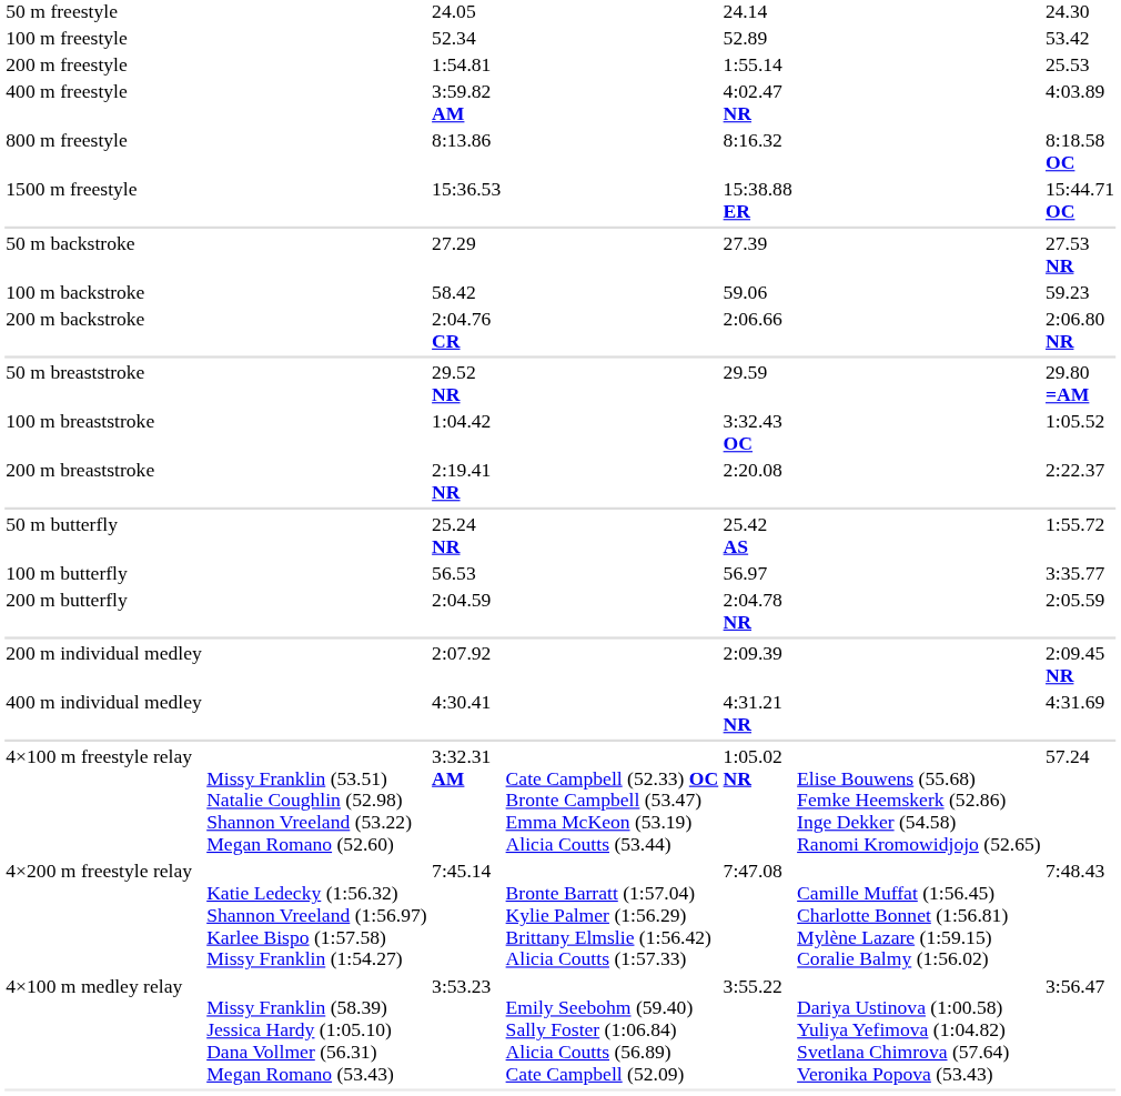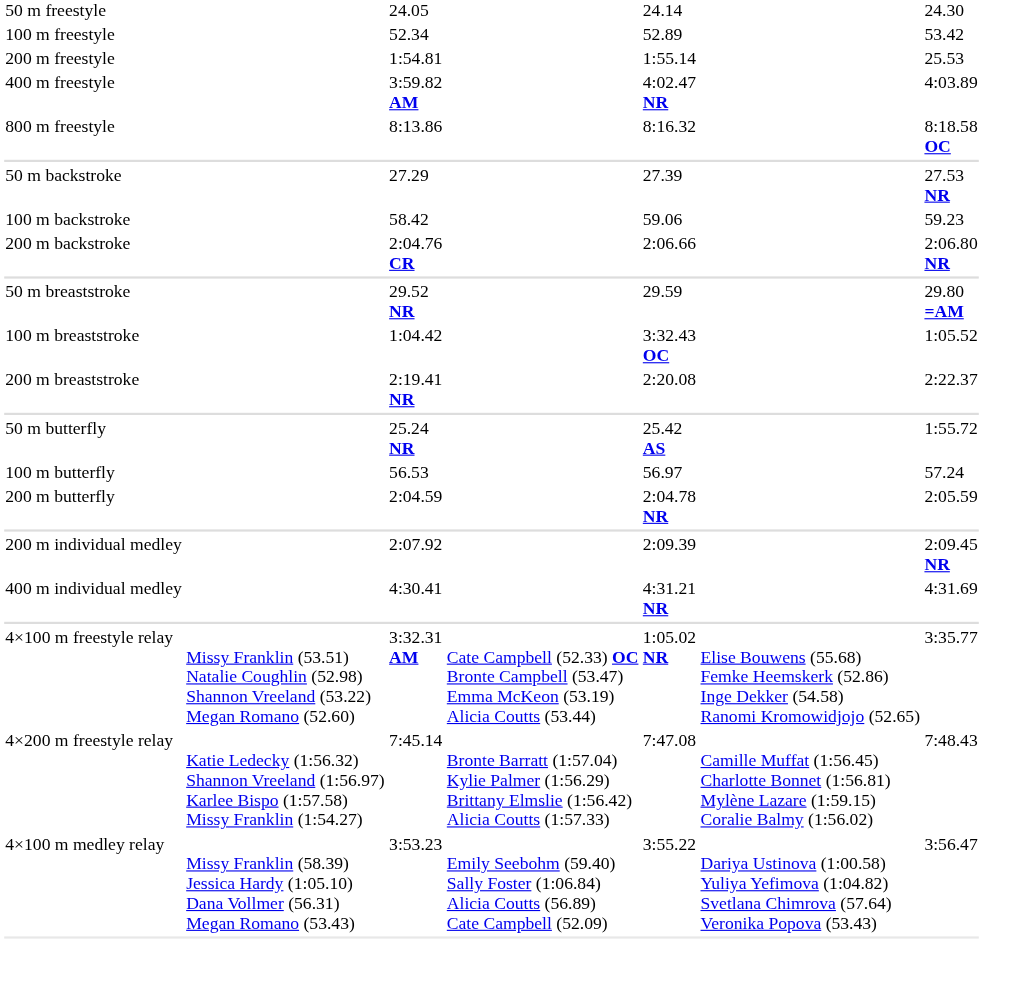 <table>
 <tr valign="top">
 <td>50 m freestyle<div></div></td>
 <td></td>
 <td>24.05</td>
 <td></td>
 <td>24.14</td>
 <td></td>
 <td>24.30</td>
 </tr>
 <tr valign="top">
 <td>100 m freestyle<br><div></div></td>
 <td></td>
 <td>52.34</td>
 <td></td>
 <td>52.89</td>
 <td></td>
 <td>53.42</td>
 </tr>
 <tr valign="top">
 <td>200 m freestyle<br><div></div></td>
 <td></td>
 <td>1:54.81</td>
 <td></td>
 <td>1:55.14</td>
 <td></td>
 <td>25.53</td>
 </tr>
 <tr valign="top">
 <td>400 m freestyle<br><div></div></td>
 <td></td>
 <td>3:59.82<br><strong><a href='#'>AM</a></strong></td>
 <td></td>
 <td>4:02.47<br><strong><a href='#'>NR</a></strong></td>
 <td></td>
 <td>4:03.89</td>
 </tr>
 <tr valign="top">
 <td>800 m freestyle<br><div></div></td>
 <td></td>
 <td>8:13.86<br></td>
 <td></td>
 <td>8:16.32</td>
 <td></td>
 <td>8:18.58<br><strong><a href='#'>OC</a></strong></td>
-</tr>
-<tr valign="top">
-<td>1500 m freestyle<br><div></div></td>
-<td></td>
-<td>15:36.53<br></td>
-<td></td>
-<td>15:38.88<br><strong><a href='#'>ER</a></strong></td>
-<td></td>
-<td>15:44.71<br><strong><a href='#'>OC</a></strong></td>
 </tr>
 <tr style="background:#ddd;">
 <td colspan=7></td>
 </tr>
 <tr valign="top">
 <td>50 m backstroke<br><div></div></td>
 <td></td>
 <td>27.29</td>
 <td></td>
 <td>27.39</td>
 <td></td>
 <td>27.53<br><strong><a href='#'>NR</a></strong></td>
 </tr>
 <tr valign="top">
 <td>100 m backstroke<br><div></div></td>
 <td></td>
 <td>58.42</td>
 <td></td>
 <td>59.06</td>
 <td></td>
 <td>59.23</td>
 </tr>
 <tr valign="top">
 <td>200 m backstroke<br><div></div></td>
 <td></td>
 <td>2:04.76<br><strong><a href='#'>CR</a></strong></td>
 <td></td>
 <td>2:06.66</td>
 <td></td>
 <td>2:06.80<br><strong><a href='#'>NR</a></strong></td>
 </tr>
 <tr style="background:#ddd;">
 <td colspan=7></td>
 </tr>
 <tr valign="top">
 <td>50 m breaststroke<div></div></td>
 <td></td>
 <td>29.52<br><strong><a href='#'>NR</a></strong></td>
 <td></td>
 <td>29.59</td>
 <td></td>
 <td>29.80<br><strong><a href='#'>=AM</a></strong></td>
 </tr>
 <tr valign="top">
 <td>100 m breaststroke<br><div></div></td>
 <td></td>
 <td>1:04.42</td>
 <td></td>
 <td>3:32.43<br><strong><a href='#'>OC</a></strong></td>
 <td></td>
 <td>1:05.52</td>
 </tr>
 <tr valign="top">
 <td>200 m breaststroke<br><div></div></td>
 <td></td>
 <td>2:19.41<br><strong><a href='#'>NR</a></strong></td>
 <td></td>
 <td>2:20.08</td>
 <td></td>
 <td>2:22.37</td>
 </tr>
 <tr style="background:#ddd;">
 <td colspan=7></td>
 </tr>
 <tr valign="top">
 <td>50 m butterfly<br><div></div></td>
 <td></td>
 <td>25.24<br><strong><a href='#'>NR</a></strong></td>
 <td></td>
 <td>25.42<br><strong><a href='#'>AS</a></strong></td>
 <td></td>
 <td>1:55.72</td>
 </tr>
 <tr valign="top">
 <td>100 m butterfly<br><div></div></td>
 <td></td>
 <td>56.53</td>
 <td></td>
 <td>56.97</td>
 <td></td>
-<td>3:35.77</td>
+<td>57.24</td>
 </tr>
 <tr valign="top">
 <td>200 m butterfly<br><div></div></td>
 <td></td>
 <td>2:04.59</td>
 <td></td>
 <td>2:04.78<br><strong><a href='#'>NR</a></strong></td>
 <td></td>
 <td>2:05.59</td>
 </tr>
 <tr style="background:#ddd;">
 <td colspan=7></td>
 </tr>
 <tr valign="top">
 <td>200 m individual medley<br><div></div></td>
 <td></td>
 <td>2:07.92</td>
 <td></td>
 <td>2:09.39</td>
 <td></td>
 <td>2:09.45<br><strong><a href='#'>NR</a></strong></td>
 </tr>
 <tr valign="top">
 <td>400 m individual medley<div></div></td>
 <td></td>
 <td>4:30.41</td>
 <td></td>
 <td>4:31.21<br><strong><a href='#'>NR</a></strong></td>
 <td></td>
 <td>4:31.69</td>
 </tr>
 <tr style="background:#ddd;">
 <td colspan=7></td>
 </tr>
 <tr valign="top">
 <td>4×100 m freestyle relay<br><div></div></td>
 <td><br><a href='#'>Missy Franklin</a> (53.51)<br><a href='#'>Natalie Coughlin</a> (52.98)<br><a href='#'>Shannon Vreeland</a> (53.22)<br><a href='#'>Megan Romano</a> (52.60)</td>
 <td>3:32.31<br><strong><a href='#'>AM</a></strong></td>
 <td><br><a href='#'>Cate Campbell</a> (52.33) <strong><a href='#'>OC</a></strong><br><a href='#'>Bronte Campbell</a> (53.47)<br><a href='#'>Emma McKeon</a> (53.19)<br><a href='#'>Alicia Coutts</a> (53.44)</td>
 <td>1:05.02<br><strong><a href='#'>NR</a></strong></td>
 <td><br><a href='#'>Elise Bouwens</a> (55.68)<br><a href='#'>Femke Heemskerk</a> (52.86)<br><a href='#'>Inge Dekker</a> (54.58)<br><a href='#'>Ranomi Kromowidjojo</a> (52.65)</td>
-<td>57.24</td>
+<td>3:35.77</td>
 </tr>
 <tr valign="top">
 <td>4×200 m freestyle relay<br><div></div></td>
 <td><br><a href='#'>Katie Ledecky</a> (1:56.32)<br><a href='#'>Shannon Vreeland</a> (1:56.97)<br><a href='#'>Karlee Bispo</a> (1:57.58)<br><a href='#'>Missy Franklin</a> (1:54.27)</td>
 <td>7:45.14</td>
 <td><br><a href='#'>Bronte Barratt</a> (1:57.04)<br><a href='#'>Kylie Palmer</a> (1:56.29)<br><a href='#'>Brittany Elmslie</a> (1:56.42)<br><a href='#'>Alicia Coutts</a> (1:57.33)</td>
 <td>7:47.08</td>
 <td><br><a href='#'>Camille Muffat</a> (1:56.45)<br><a href='#'>Charlotte Bonnet</a> (1:56.81)<br><a href='#'>Mylène Lazare</a> (1:59.15)<br><a href='#'>Coralie Balmy</a> (1:56.02)</td>
 <td>7:48.43</td>
 </tr>
 <tr valign="top">
 <td>4×100 m medley relay<div></div></td>
 <td><br><a href='#'>Missy Franklin</a> (58.39)<br><a href='#'>Jessica Hardy</a> (1:05.10)<br><a href='#'>Dana Vollmer</a> (56.31)<br><a href='#'>Megan Romano</a> (53.43)</td>
 <td>3:53.23</td>
 <td><br><a href='#'>Emily Seebohm</a> (59.40)<br><a href='#'>Sally Foster</a> (1:06.84)<br><a href='#'>Alicia Coutts</a> (56.89)<br><a href='#'>Cate Campbell</a> (52.09)</td>
 <td>3:55.22</td>
 <td><br><a href='#'>Dariya Ustinova</a> (1:00.58)<br><a href='#'>Yuliya Yefimova</a> (1:04.82)<br><a href='#'>Svetlana Chimrova</a> (57.64)<br><a href='#'>Veronika Popova</a> (53.43)</td>
 <td>3:56.47</td>
 </tr>
 <tr style="background:#e8e8e8;">
 <td colspan=7></td>
 </tr>
 </table>
